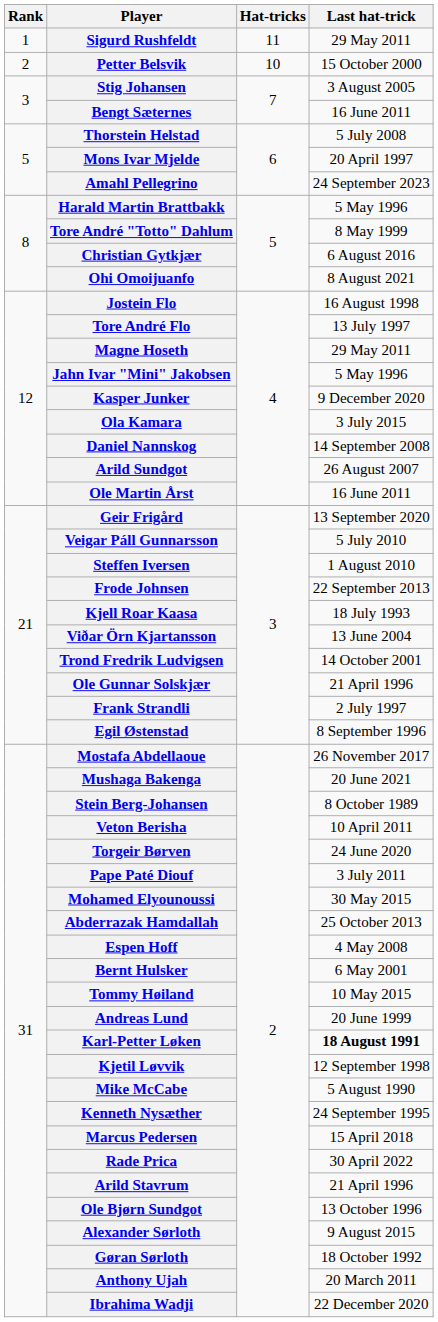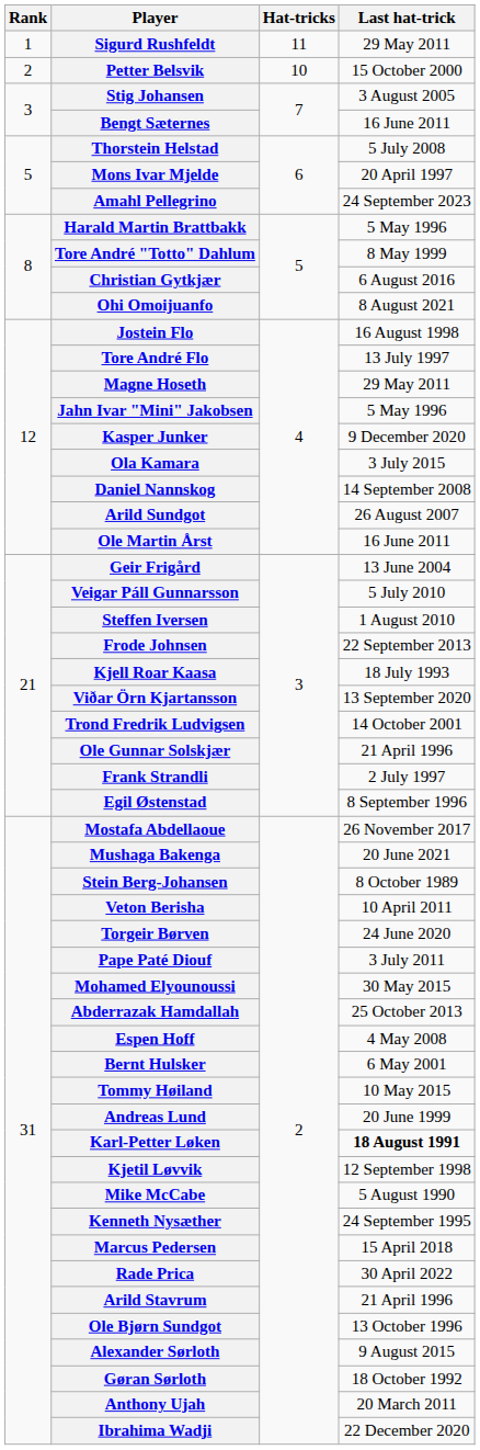 <table class="wikitable plainrowheaders" style="text-align:center">
 <tr>
 <th scope="col">Rank</th>
 <th scope="col">Player</th>
 <th scope="col">Hat-tricks</th>
 <th scope="col">Last hat-trick</th>
 </tr>
 <tr>
 <td rowspan="1" style="border-top:1px solid silver">1</td>
 <th style="border-top:1px solid silver" scope="row"> <a href='#'>Sigurd Rushfeldt</a></th>
 <td rowspan="1" style="border-top:1px solid silver">11</td>
 <td>29 May 2011</td>
 </tr>
 <tr>
 <td rowspan="1" style="border-top:1px solid silver">2</td>
 <th style="border-top:1px solid silver" scope="row"> <a href='#'>Petter Belsvik</a></th>
 <td rowspan="1" style="border-top:1px solid silver">10</td>
 <td>15 October 2000</td>
 </tr>
 <tr>
 <td rowspan="2" style="border-top:1px solid silver">3</td>
 <th style="border-top:1px solid silver" scope="row"> <a href='#'>Stig Johansen</a></th>
 <td rowspan="2" style="border-top:1px solid silver">7</td>
 <td>3 August 2005</td>
 </tr>
 <tr>
 <th scope="row"> <a href='#'>Bengt Sæternes</a></th>
 <td>16 June 2011</td>
 </tr>
 <tr>
 <td rowspan="3" style="border-top:1px solid silver">5</td>
 <th style="border-top:1px solid silver" scope="row"> <a href='#'>Thorstein Helstad</a></th>
 <td rowspan="3" style="border-top:1px solid silver">6</td>
 <td>5 July 2008</td>
 </tr>
 <tr>
 <th scope="row"> <a href='#'>Mons Ivar Mjelde</a></th>
 <td>20 April 1997</td>
 </tr>
 <tr>
 <th scope="row"> <a href='#'>Amahl Pellegrino</a></th>
 <td>24 September 2023</td>
 </tr>
 <tr>
 <td rowspan="4" style="border-top:1px solid silver">8</td>
 <th style="border-top:1px solid silver" scope="row"> <a href='#'>Harald Martin Brattbakk</a></th>
 <td rowspan="4" style="border-top:1px solid silver">5</td>
 <td>5 May 1996</td>
 </tr>
 <tr>
 <th scope="row"> <a href='#'>Tore André "Totto" Dahlum</a></th>
 <td>8 May 1999</td>
 </tr>
 <tr>
 <th scope="row"> <a href='#'>Christian Gytkjær</a></th>
 <td>6 August 2016</td>
 </tr>
 <tr>
 <th scope="row"> <a href='#'>Ohi Omoijuanfo</a></th>
 <td>8 August 2021</td>
 </tr>
 <tr>
 <td rowspan="9" style="border-top:1px solid silver">12</td>
 <th scope="row"> <a href='#'>Jostein Flo</a></th>
 <td rowspan="9" style="border-top:1px solid silver">4</td>
 <td>16 August 1998</td>
 </tr>
 <tr>
 <th scope="row"> <a href='#'>Tore André Flo</a></th>
 <td>13 July 1997</td>
 </tr>
 <tr>
 <th scope="row"> <a href='#'>Magne Hoseth</a></th>
 <td>29 May 2011</td>
 </tr>
 <tr>
 <th scope="row"> <a href='#'>Jahn Ivar "Mini" Jakobsen</a></th>
 <td>5 May 1996</td>
 </tr>
 <tr>
 <th scope="row"> <a href='#'>Kasper Junker</a></th>
 <td>9 December 2020</td>
 </tr>
 <tr>
 <th scope="row"> <a href='#'>Ola Kamara</a></th>
 <td>3 July 2015</td>
 </tr>
 <tr>
 <th scope="row"> <a href='#'>Daniel Nannskog</a></th>
 <td>14 September 2008</td>
 </tr>
 <tr>
 <th scope="row"> <a href='#'>Arild Sundgot</a></th>
 <td>26 August 2007</td>
 </tr>
 <tr>
 <th scope="row"> <a href='#'>Ole Martin Årst</a></th>
 <td>16 June 2011</td>
 </tr>
 <tr>
 <td rowspan="10" style="border-top:1px solid silver">21</td>
 <th scope="row"> <a href='#'>Geir Frigård</a></th>
 <td rowspan="10" style="border-top:1px solid silver">3</td>
-<td>13 September 2020</td>
+<td>13 June 2004</td>
 </tr>
 <tr>
 <th scope="row"> <a href='#'>Veigar Páll Gunnarsson</a></th>
 <td>5 July 2010</td>
 </tr>
 <tr>
 <th scope="row"> <a href='#'>Steffen Iversen</a></th>
 <td>1 August 2010</td>
 </tr>
 <tr>
 <th scope="row"> <a href='#'>Frode Johnsen</a></th>
 <td>22 September 2013</td>
 </tr>
 <tr>
 <th scope="row"> <a href='#'>Kjell Roar Kaasa</a></th>
 <td>18 July 1993</td>
 </tr>
 <tr>
 <th scope="row"> <a href='#'>Viðar Örn Kjartansson</a></th>
-<td>13 June 2004</td>
+<td>13 September 2020</td>
 </tr>
 <tr>
 <th scope="row"> <a href='#'>Trond Fredrik Ludvigsen</a></th>
 <td>14 October 2001</td>
 </tr>
 <tr>
 <th scope="row"> <a href='#'>Ole Gunnar Solskjær</a></th>
 <td>21 April 1996</td>
 </tr>
 <tr>
 <th scope="row"> <a href='#'>Frank Strandli</a></th>
 <td>2 July 1997</td>
 </tr>
 <tr>
 <th scope="row"> <a href='#'>Egil Østenstad</a></th>
 <td>8 September 1996</td>
 </tr>
 <tr>
 <td rowspan="24" style="border-top:1px solid silver">31</td>
 <th scope="row"> <a href='#'>Mostafa Abdellaoue</a></th>
 <td rowspan="24" style="border-top:1px solid silver">2</td>
 <td>26 November 2017</td>
 </tr>
 <tr>
 <th scope="row"> <a href='#'>Mushaga Bakenga</a></th>
 <td>20 June 2021</td>
 </tr>
 <tr>
 <th scope="row"> <a href='#'>Stein Berg-Johansen</a></th>
 <td>8 October 1989</td>
 </tr>
 <tr>
 <th scope="row"> <strong><a href='#'>Veton Berisha</a></strong></th>
 <td>10 April 2011</td>
 </tr>
 <tr>
 <th scope="row"> <strong><a href='#'>Torgeir Børven</a></strong></th>
 <td>24 June 2020</td>
 </tr>
 <tr>
 <th scope="row"> <a href='#'>Pape Paté Diouf</a></th>
 <td>3 July 2011</td>
 </tr>
 <tr>
 <th scope="row"> <a href='#'>Mohamed Elyounoussi</a></th>
 <td>30 May 2015</td>
 </tr>
 <tr>
 <th scope="row"> <a href='#'>Abderrazak Hamdallah</a></th>
 <td>25 October 2013</td>
 </tr>
 <tr>
 <th scope="row"> <a href='#'>Espen Hoff</a></th>
 <td>4 May 2008</td>
 </tr>
 <tr>
 <th scope="row"> <a href='#'>Bernt Hulsker</a></th>
 <td>6 May 2001</td>
 </tr>
 <tr>
 <th scope="row"> <a href='#'>Tommy Høiland</a></th>
 <td>10 May 2015</td>
 </tr>
 <tr>
 <th scope="row"> <a href='#'>Andreas Lund</a></th>
 <td>20 June 1999</td>
 </tr>
 <tr>
 <th scope="row"> <a href='#'>Karl-Petter Løken</a></th>
 <td><strong>18 August 1991</strong></td>
 </tr>
 <tr>
 <th scope="row"> <a href='#'>Kjetil Løvvik</a></th>
 <td>12 September 1998</td>
 </tr>
 <tr>
 <th scope="row"> <a href='#'>Mike McCabe</a></th>
 <td>5 August 1990</td>
 </tr>
 <tr>
 <th scope="row"> <a href='#'>Kenneth Nysæther</a></th>
 <td>24 September 1995</td>
 </tr>
 <tr>
 <th scope="row"> <a href='#'>Marcus Pedersen</a></th>
 <td>15 April 2018</td>
 </tr>
 <tr>
 <th scope="row"> <a href='#'>Rade Prica</a></th>
 <td>30 April 2022</td>
 </tr>
 <tr>
 <th scope="row"> <a href='#'>Arild Stavrum</a></th>
 <td>21 April 1996</td>
 </tr>
 <tr>
 <th scope="row"> <a href='#'>Ole Bjørn Sundgot</a></th>
 <td>13 October 1996</td>
 </tr>
 <tr>
 <th scope="row"> <a href='#'>Alexander Sørloth</a></th>
 <td>9 August 2015</td>
 </tr>
 <tr>
 <th scope="row"> <a href='#'>Gøran Sørloth</a></th>
 <td>18 October 1992</td>
 </tr>
 <tr>
 <th scope="row"> <a href='#'>Anthony Ujah</a></th>
 <td>20 March 2011</td>
 </tr>
 <tr>
 <th scope="row"> <a href='#'>Ibrahima Wadji</a></th>
 <td>22 December 2020</td>
 </tr>
 </table>
